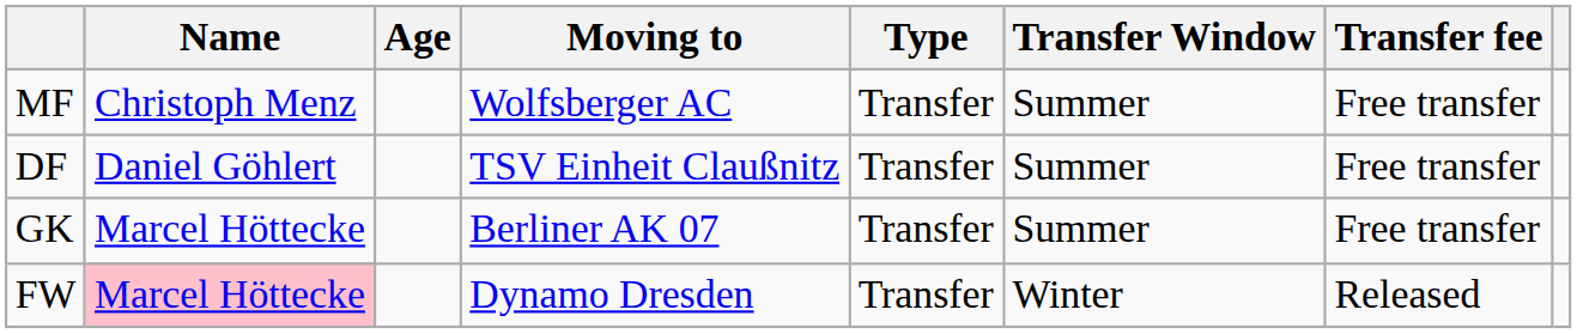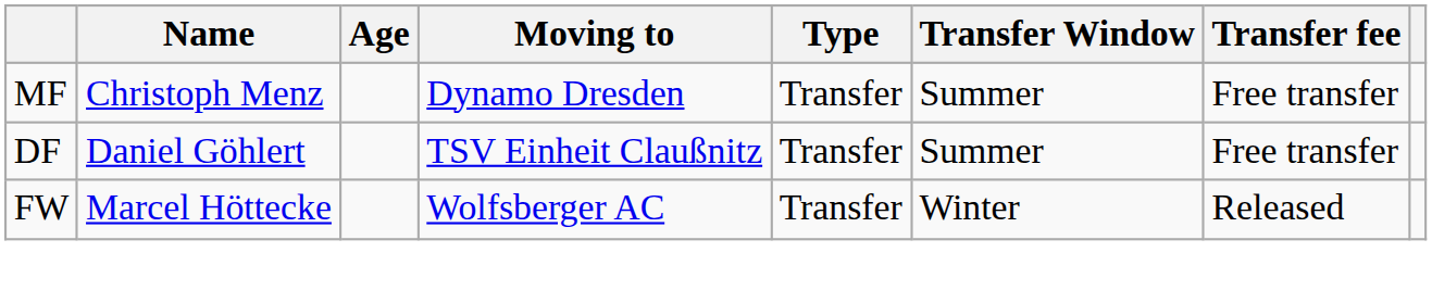 <table class="wikitable">
 <tr>
 <th></th>
 <th>Name</th>
 <th>Age</th>
 <th>Moving to</th>
 <th>Type</th>
 <th>Transfer Window</th>
 <th>Transfer fee</th>
 <th></th>
 </tr>
 <tr>
 <td>MF</td>
 <td><a href='#'>Christoph Menz</a></td>
 <td></td>
-<td><a href='#'>Wolfsberger AC</a></td>
+<td><a href='#'>Dynamo Dresden</a></td>
 <td>Transfer</td>
 <td>Summer</td>
 <td>Free transfer</td>
 <td></td>
 </tr>
 <tr>
 <td>DF</td>
 <td><a href='#'>Daniel Göhlert</a></td>
 <td></td>
 <td><a href='#'>TSV Einheit Claußnitz</a></td>
 <td>Transfer</td>
 <td>Summer</td>
 <td>Free transfer</td>
 <td></td>
 </tr>
 <tr>
-<td>GK</td>
+<td>FW</td>
 <td><a href='#'>Marcel Höttecke</a></td>
 <td></td>
-<td><a href='#'>Berliner AK 07</a></td>
-<td>Transfer</td>
-<td>Summer</td>
-<td>Free transfer</td>
-<td></td>
-</tr>
-<tr>
-<td>FW</td>
-<td style="background: pink;"><a href='#'>Marcel Höttecke</a></td>
-<td></td>
-<td><a href='#'>Dynamo Dresden</a></td>
+<td><a href='#'>Wolfsberger AC</a></td>
 <td>Transfer</td>
 <td>Winter</td>
 <td>Released</td>
 <td></td>
 </tr>
 </table>
